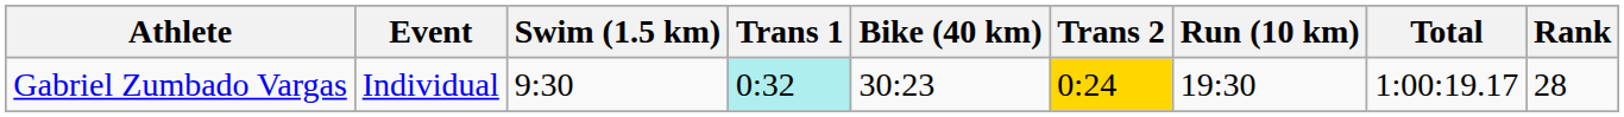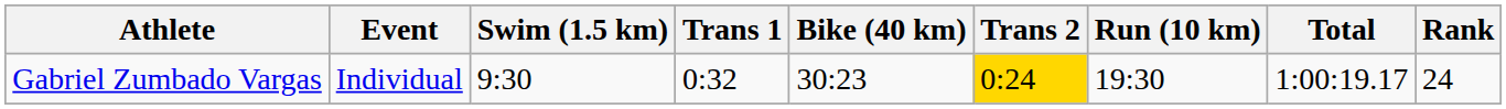 <table class="wikitable" border="1" style="">
 <tr>
 <th>Athlete</th>
 <th>Event</th>
 <th>Swim (1.5 km)</th>
 <th>Trans 1</th>
 <th>Bike (40 km)</th>
 <th>Trans 2</th>
 <th>Run (10 km)</th>
 <th>Total</th>
 <th>Rank</th>
 </tr>
 <tr>
 <td><a href='#'>Gabriel Zumbado Vargas</a></td>
 <td><a href='#'>Individual</a></td>
 <td>9:30</td>
-<td style="background: paleturquoise;">0:32</td>
+<td>0:32</td>
 <td>30:23</td>
 <td style="background: gold;">0:24</td>
 <td>19:30</td>
 <td>1:00:19.17</td>
-<td>28</td>
+<td>24</td>
 </tr>
 </table>
